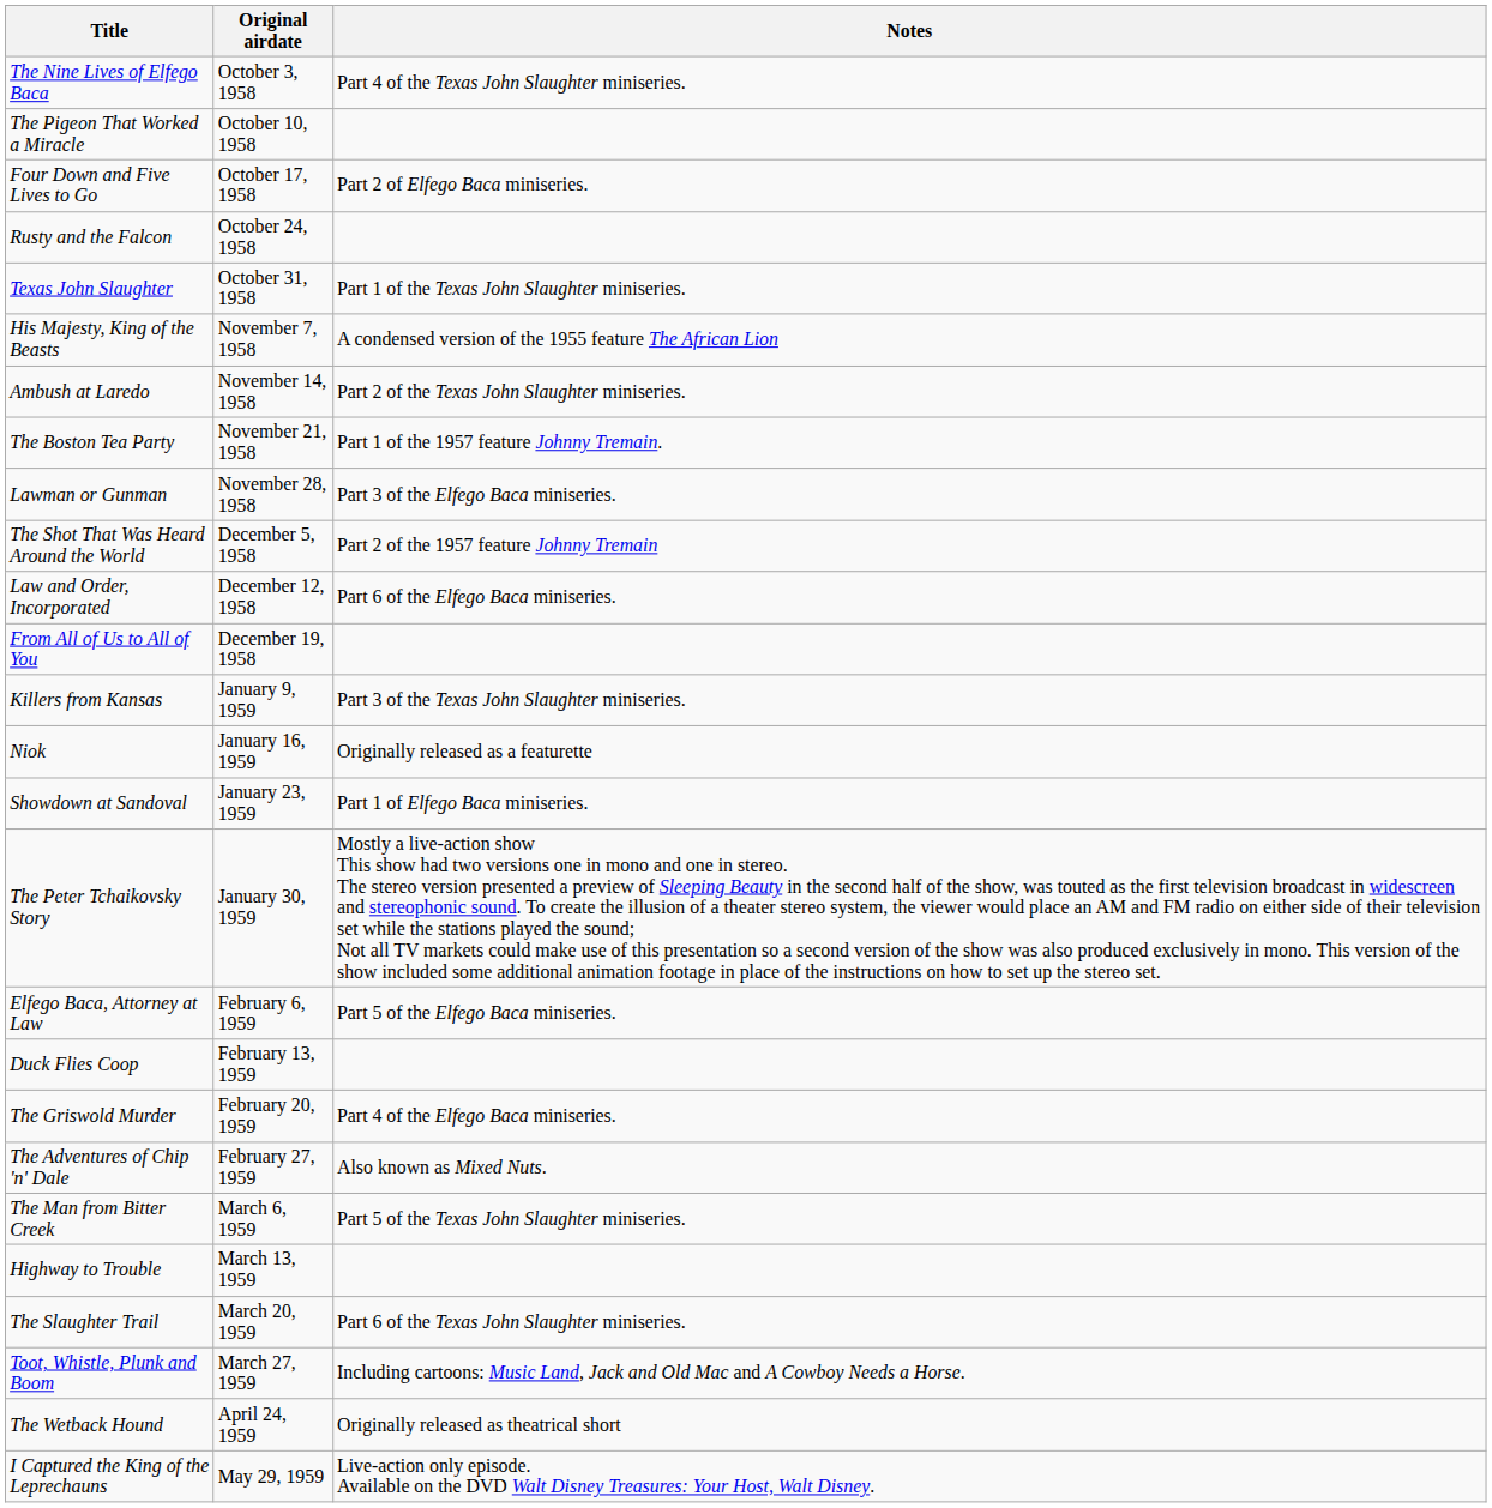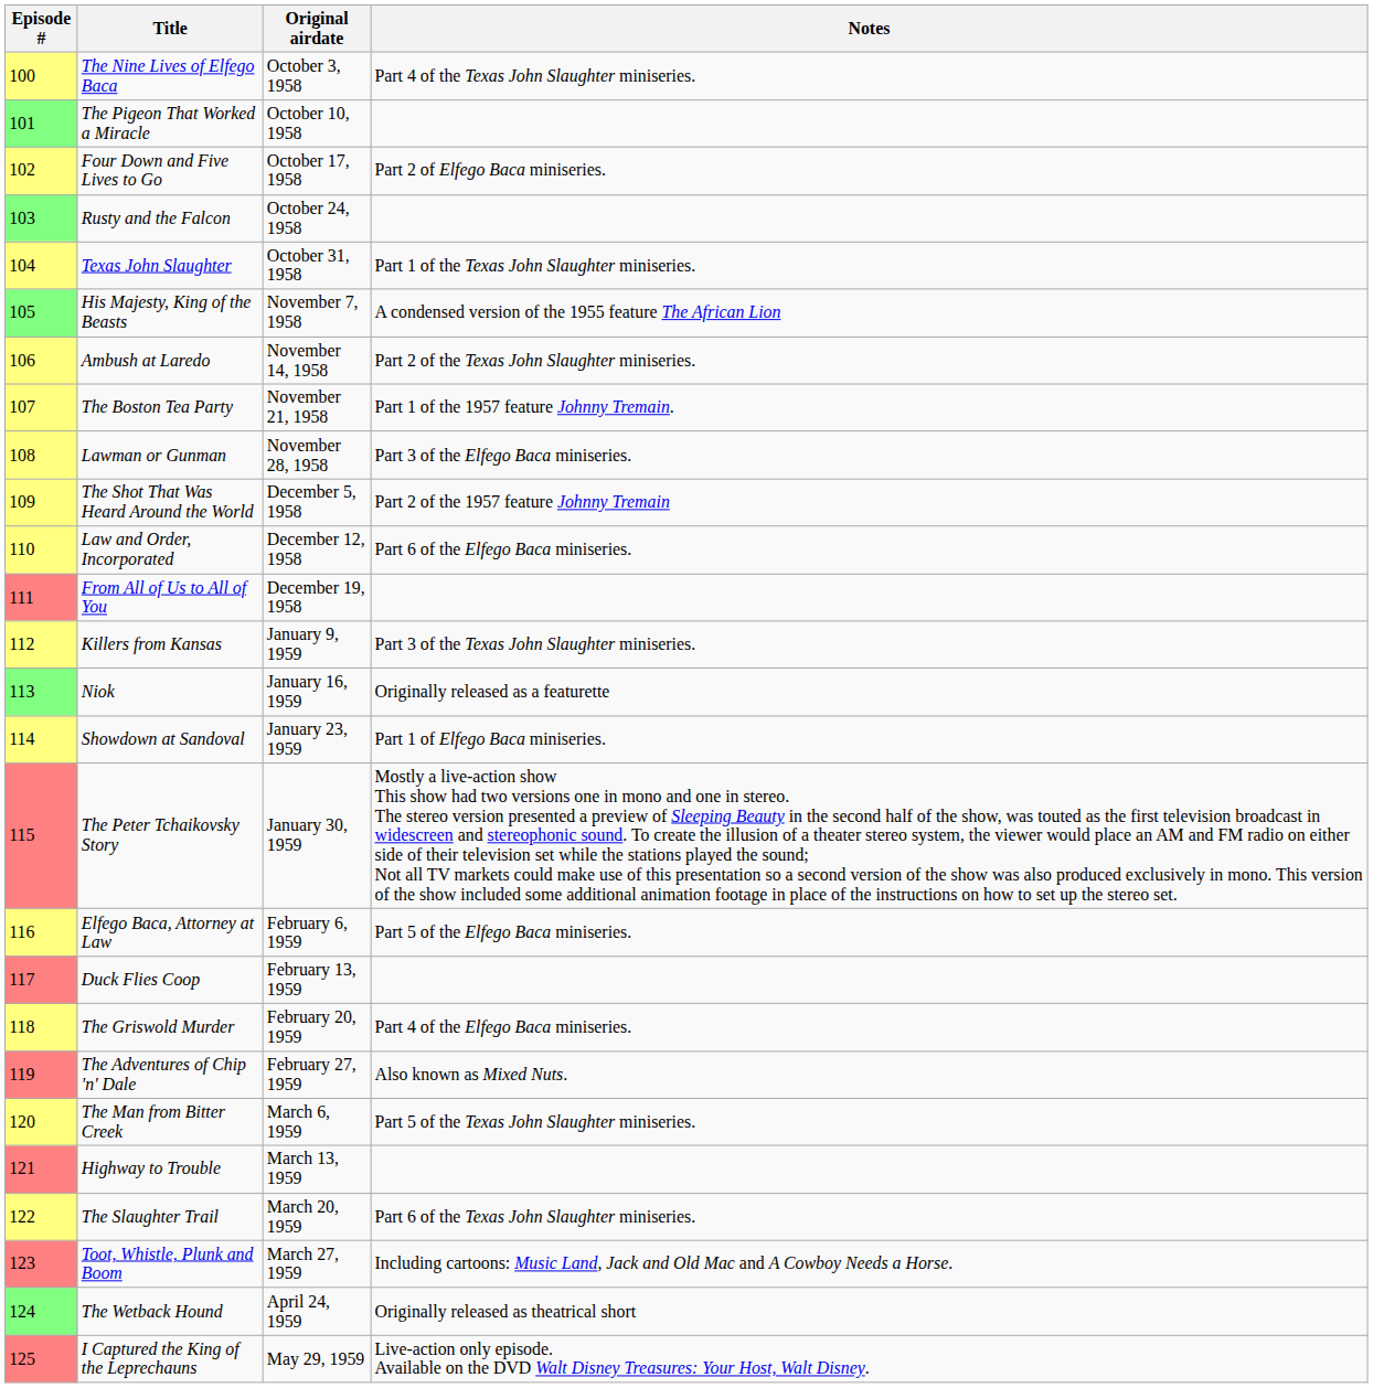 <table class="wikitable wikiepisodetable sortable">
 <tr>
+<th>Episode #</th>
 <th>Title</th>
 <th>Original airdate</th>
 <th>Notes</th>
 </tr>
 <tr>
+<td style="background:#ffff80;">100</td>
 <td><em><a href='#'>The Nine Lives of Elfego Baca</a></em></td>
 <td>October 3, 1958</td>
 <td>Part 4 of the <em>Texas John Slaughter</em> miniseries.</td>
 </tr>
 <tr>
+<td style="background:#80ff80;">101</td>
 <td><em>The Pigeon That Worked a Miracle</em></td>
 <td>October 10, 1958</td>
 <td></td>
 </tr>
 <tr>
+<td style="background:#ffff80;">102</td>
 <td><em>Four Down and Five Lives to Go</em></td>
 <td>October 17, 1958</td>
 <td>Part 2 of <em>Elfego Baca</em> miniseries.</td>
 </tr>
 <tr>
+<td style="background:#80ff80;">103</td>
 <td><em>Rusty and the Falcon</em></td>
 <td>October 24, 1958</td>
 <td></td>
 </tr>
 <tr>
+<td style="background:#ffff80;">104</td>
 <td><em><a href='#'>Texas John Slaughter</a></em></td>
 <td>October 31, 1958</td>
 <td>Part 1 of the <em>Texas John Slaughter</em> miniseries.</td>
 </tr>
 <tr>
+<td style="background:#80ff80;">105</td>
 <td><em>His Majesty, King of the Beasts</em></td>
 <td>November 7, 1958</td>
 <td>A condensed version of the 1955 feature <em><a href='#'>The African Lion</a></em></td>
 </tr>
 <tr>
+<td style="background:#ffff80;">106</td>
 <td><em>Ambush at Laredo</em></td>
 <td>November 14, 1958</td>
 <td>Part 2 of the <em>Texas John Slaughter</em> miniseries.</td>
 </tr>
 <tr>
+<td style="background:#ffff80;">107</td>
 <td><em>The Boston Tea Party</em></td>
 <td>November 21, 1958</td>
 <td>Part 1 of the 1957 feature <em><a href='#'>Johnny Tremain</a></em>.</td>
 </tr>
 <tr>
+<td style="background:#ffff80;">108</td>
 <td><em>Lawman or Gunman</em></td>
 <td>November 28, 1958</td>
 <td>Part 3 of the <em>Elfego Baca</em> miniseries.</td>
 </tr>
 <tr>
+<td style="background:#ffff80;">109</td>
 <td><em>The Shot That Was Heard Around the World</em></td>
 <td>December 5, 1958</td>
 <td>Part 2 of the 1957 feature <em><a href='#'>Johnny Tremain</a></em></td>
 </tr>
 <tr>
+<td style="background:#ffff80;">110</td>
 <td><em>Law and Order, Incorporated</em></td>
 <td>December 12, 1958</td>
 <td>Part 6 of the <em>Elfego Baca</em> miniseries.</td>
 </tr>
 <tr>
+<td style="background:#ff8080;">111</td>
 <td><em><a href='#'>From All of Us to All of You</a></em></td>
 <td>December 19, 1958</td>
 <td></td>
 </tr>
 <tr>
+<td style="background:#ffff80;">112</td>
 <td><em>Killers from Kansas</em></td>
 <td>January 9, 1959</td>
 <td>Part 3 of the <em>Texas John Slaughter</em> miniseries.</td>
 </tr>
 <tr>
+<td style="background:#80ff80;">113</td>
 <td><em>Niok</em></td>
 <td>January 16, 1959</td>
 <td>Originally released as a featurette</td>
 </tr>
 <tr>
+<td style="background:#ffff80;">114</td>
 <td><em>Showdown at Sandoval</em></td>
 <td>January 23, 1959</td>
 <td>Part 1 of <em>Elfego Baca</em> miniseries.</td>
 </tr>
 <tr>
+<td style="background:#ff8080;">115</td>
 <td><em>The Peter Tchaikovsky Story</em></td>
 <td>January 30, 1959</td>
 <td>Mostly a live-action show<br>This show had two versions one in mono and one in stereo. <br>The stereo version presented a preview of <em><a href='#'>Sleeping Beauty</a></em> in the second half of the show, was touted as the first television broadcast in <a href='#'>widescreen</a> and <a href='#'>stereophonic sound</a>. To create the illusion of a theater stereo system, the viewer would place an AM and FM radio on either side of their television set while the stations played the sound;<br>Not all TV markets could make use of this presentation so a second version of the show was also produced exclusively in mono. This version of the show included some additional animation footage in place of the instructions on how to set up the stereo set.</td>
 </tr>
 <tr>
+<td style="background:#ffff80;">116</td>
 <td><em>Elfego Baca, Attorney at Law</em></td>
 <td>February 6, 1959</td>
 <td>Part 5 of the <em>Elfego Baca</em> miniseries.</td>
 </tr>
 <tr>
+<td style="background:#ff8080;">117</td>
 <td><em>Duck Flies Coop</em></td>
 <td>February 13, 1959</td>
 <td></td>
 </tr>
 <tr>
+<td style="background:#ffff80;">118</td>
 <td><em>The Griswold Murder</em></td>
 <td>February 20, 1959</td>
 <td>Part 4 of the <em>Elfego Baca</em> miniseries.</td>
 </tr>
 <tr>
+<td style="background:#ff8080;">119</td>
 <td><em>The Adventures of Chip 'n' Dale</em></td>
 <td>February 27, 1959</td>
 <td>Also known as <em>Mixed Nuts</em>.</td>
 </tr>
 <tr>
+<td style="background:#ffff80;">120</td>
 <td><em>The Man from Bitter Creek</em></td>
 <td>March 6, 1959</td>
 <td>Part 5 of the <em>Texas John Slaughter</em> miniseries.</td>
 </tr>
 <tr>
+<td style="background:#ff8080;">121</td>
 <td><em>Highway to Trouble</em></td>
 <td>March 13, 1959</td>
 <td></td>
 </tr>
 <tr>
+<td style="background:#ffff80;">122</td>
 <td><em>The Slaughter Trail</em></td>
 <td>March 20, 1959</td>
 <td>Part 6 of the <em>Texas John Slaughter</em> miniseries.</td>
 </tr>
 <tr>
+<td style="background:#ff8080;">123</td>
 <td><em><a href='#'>Toot, Whistle, Plunk and Boom</a></em></td>
 <td>March 27, 1959</td>
 <td>Including cartoons: <em><a href='#'>Music Land</a></em>, <em>Jack and Old Mac</em> and <em>A Cowboy Needs a Horse</em>.</td>
 </tr>
 <tr>
+<td style="background:#80ff80;">124</td>
 <td><em>The Wetback Hound</em></td>
 <td>April 24, 1959</td>
 <td>Originally released as theatrical short</td>
 </tr>
 <tr>
+<td style="background:#ff8080;">125</td>
 <td><em>I Captured the King of the Leprechauns</em></td>
 <td>May 29, 1959</td>
 <td>Live-action only episode.<br> Available on the DVD <em><a href='#'>Walt Disney Treasures: Your Host, Walt Disney</a></em>.</td>
 </tr>
 </table>
